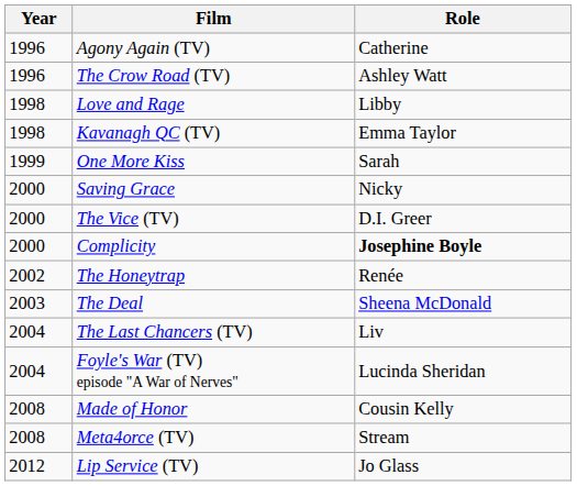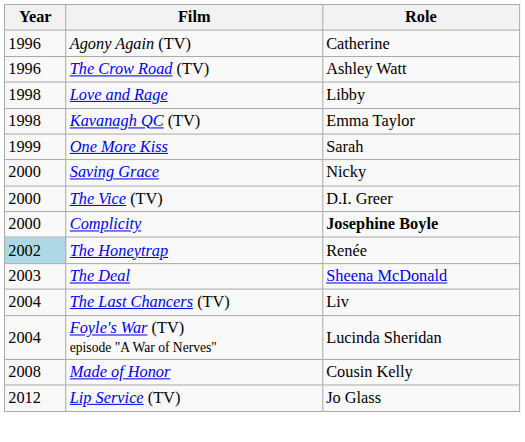 <table class="wikitable" width="40%">
 <tr>
 <th>Year</th>
 <th>Film</th>
 <th>Role</th>
 </tr>
 <tr>
 <td>1996</td>
 <td><em>Agony Again</em> (TV)</td>
 <td>Catherine</td>
 </tr>
 <tr>
 <td>1996</td>
 <td><em><a href='#'>The Crow Road</a></em> (TV)</td>
 <td>Ashley Watt</td>
 </tr>
 <tr>
 <td>1998</td>
 <td><em><a href='#'>Love and Rage</a></em></td>
 <td>Libby</td>
 </tr>
 <tr>
 <td>1998</td>
 <td><em><a href='#'>Kavanagh QC</a></em> (TV)</td>
 <td>Emma Taylor</td>
 </tr>
 <tr>
 <td>1999</td>
 <td><em><a href='#'>One More Kiss</a></em></td>
 <td>Sarah</td>
 </tr>
 <tr>
 <td>2000</td>
 <td><em><a href='#'>Saving Grace</a></em></td>
 <td>Nicky</td>
 </tr>
 <tr>
 <td>2000</td>
 <td><em><a href='#'>The Vice</a></em> (TV)</td>
 <td>D.I. Greer</td>
 </tr>
 <tr>
 <td>2000</td>
 <td><em><a href='#'>Complicity</a></em></td>
 <td><strong>Josephine Boyle</strong></td>
 </tr>
 <tr>
-<td>2002</td>
+<td style="background: lightblue;">2002</td>
 <td><em><a href='#'>The Honeytrap</a></em></td>
 <td>Renée</td>
 </tr>
 <tr>
 <td>2003</td>
 <td><em><a href='#'>The Deal</a></em></td>
 <td><a href='#'>Sheena McDonald</a></td>
 </tr>
 <tr>
 <td>2004</td>
 <td><em><a href='#'>The Last Chancers</a></em> (TV)</td>
 <td>Liv</td>
 </tr>
 <tr>
 <td>2004</td>
 <td><em><a href='#'>Foyle's War</a></em> (TV)<br><small>episode "A War of Nerves"</small></td>
 <td>Lucinda Sheridan</td>
 </tr>
 <tr>
 <td>2008</td>
 <td><em><a href='#'>Made of Honor</a></em></td>
 <td>Cousin Kelly</td>
 </tr>
 <tr>
-<td>2008</td>
-<td><em><a href='#'>Meta4orce</a></em> (TV)</td>
-<td>Stream</td>
-</tr>
-<tr>
 <td>2012</td>
 <td><em><a href='#'>Lip Service</a></em> (TV)</td>
 <td>Jo Glass</td>
 </tr>
 </table>
